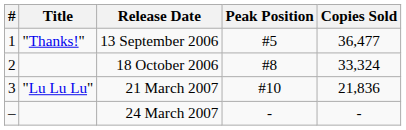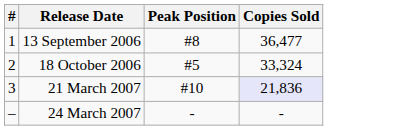 <table class="wikitable">
 <tr>
 <th>#</th>
-<th>Title</th>
 <th>Release Date</th>
 <th>Peak Position</th>
 <th>Copies Sold</th>
 </tr>
 <tr>
 <td align="center">1</td>
-<td>"<a href='#'>Thanks!</a>"</td>
 <td align="right">13 September 2006</td>
-<td align="center">#5</td>
+<td align="center">#8</td>
 <td align="center">36,477</td>
 </tr>
 <tr>
 <td align="center">2</td>
-<td></td>
 <td align="right">18 October 2006</td>
-<td align="center">#8</td>
+<td align="center">#5</td>
 <td align="center">33,324</td>
 </tr>
 <tr>
 <td align="center">3</td>
-<td>"<a href='#'>Lu Lu Lu</a>"</td>
 <td align="right">21 March 2007</td>
 <td align="center">#10</td>
-<td align="center">21,836</td>
+<td align="center" style="background: lavender;">21,836</td>
 </tr>
 <tr>
 <td align="center">–</td>
-<td></td>
 <td align="right">24 March 2007</td>
 <td align="center">-</td>
 <td align="center">-</td>
 </tr>
 </table>
